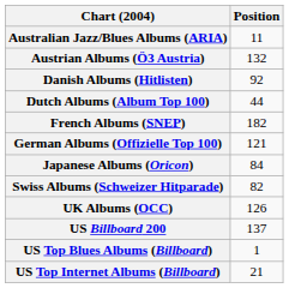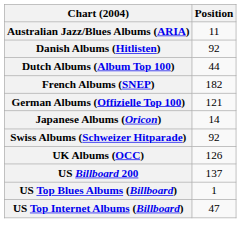 <table class="wikitable plainrowheaders sortable" style="text-align:center;">
 <tr>
 <th>Chart (2004)</th>
 <th>Position</th>
 </tr>
 <tr>
 <th scope="row">Australian Jazz/Blues Albums (<a href='#'>ARIA</a>)</th>
 <td>11</td>
-</tr>
-<tr>
-<th scope="row">Austrian Albums (<a href='#'>Ö3 Austria</a>)</th>
-<td>132</td>
 </tr>
 <tr>
 <th scope="row">Danish Albums (<a href='#'>Hitlisten</a>)</th>
 <td>92</td>
 </tr>
 <tr>
 <th scope="row">Dutch Albums (<a href='#'>Album Top 100</a>)</th>
 <td>44</td>
 </tr>
 <tr>
 <th scope="row">French Albums (<a href='#'>SNEP</a>)</th>
 <td>182</td>
 </tr>
 <tr>
 <th scope="row">German Albums (<a href='#'>Offizielle Top 100</a>)</th>
 <td>121</td>
 </tr>
 <tr>
 <th scope="row">Japanese Albums (<em><a href='#'>Oricon</a></em>)</th>
-<td>84</td>
+<td>14</td>
 </tr>
 <tr>
 <th scope="row">Swiss Albums (<a href='#'>Schweizer Hitparade</a>)</th>
-<td>82</td>
+<td>92</td>
 </tr>
 <tr>
 <th scope="row">UK Albums (<a href='#'>OCC</a>)</th>
 <td>126</td>
 </tr>
 <tr>
 <th scope="row">US <a href='#'><em>Billboard</em> 200</a></th>
 <td>137</td>
 </tr>
 <tr>
 <th scope="row">US <a href='#'>Top Blues Albums</a> (<a href='#'><em>Billboard</em></a>)</th>
 <td>1</td>
 </tr>
 <tr>
 <th scope="row">US <a href='#'>Top Internet Albums</a> (<a href='#'><em>Billboard</em></a>)</th>
-<td>21</td>
+<td>47</td>
 </tr>
 </table>
